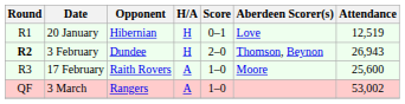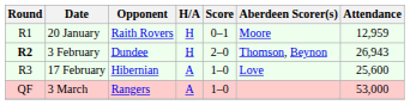 <table class="wikitable" style="text-align:center">
 <tr>
 <th>Round</th>
 <th>Date</th>
 <th>Opponent</th>
 <th>H/A</th>
 <th>Score</th>
 <th>Aberdeen Scorer(s)</th>
 <th>Attendance</th>
 </tr>
 <tr bgcolor=#EEFFEE>
 <td>R1</td>
 <td align=left>20 January</td>
-<td align=left><a href='#'>Hibernian</a></td>
+<td align=left><a href='#'>Raith Rovers</a></td>
 <td><a href='#'>H</a></td>
 <td>0–1</td>
-<td align=left><a href='#'>Love</a></td>
-<td>12,519</td>
+<td align=left><a href='#'>Moore</a></td>
+<td>12,959</td>
 </tr>
 <tr bgcolor=#EEFFEE>
 <td><strong>R2</strong></td>
 <td align=left>3 February</td>
 <td align=left><a href='#'>Dundee</a></td>
 <td><a href='#'>H</a></td>
 <td>2–0</td>
 <td align=left><a href='#'>Thomson</a>, <a href='#'>Beynon</a></td>
 <td>26,943</td>
 </tr>
 <tr bgcolor=#EEFFEE>
 <td>R3</td>
 <td align=left>17 February</td>
-<td align=left><a href='#'>Raith Rovers</a></td>
+<td align=left><a href='#'>Hibernian</a></td>
 <td><a href='#'>A</a></td>
 <td>1–0</td>
-<td align=left><a href='#'>Moore</a></td>
+<td align=left><a href='#'>Love</a></td>
 <td>25,600</td>
 </tr>
 <tr bgcolor=#FFCCCC>
 <td>QF</td>
 <td align=left>3 March</td>
 <td align=left><a href='#'>Rangers</a></td>
 <td><a href='#'>A</a></td>
 <td>1–0</td>
 <td align=left></td>
-<td>53,002</td>
+<td>53,000</td>
 </tr>
 <tr>
 </tr>
 </table>
